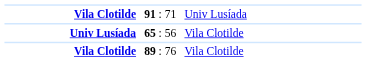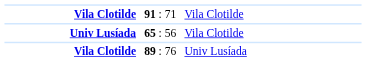 <table style="text-align:center" width=500>
 <tr>
 <th width=30%></th>
 <th width=10%></th>
 <th width=30%></th>
 <th width=10%></th>
 </tr>
 <tr align="left" bgcolor=#D0E7FF>
 <td colspan=4></td>
 </tr>
 <tr>
 <td align="right"><strong><a href='#'>Vila Clotilde</a></strong></td>
 <td><strong>91</strong> : 71</td>
-<td align=left><a href='#'>Univ Lusíada</a></td>
+<td align=left><a href='#'>Vila Clotilde</a></td>
 </tr>
 <tr align="left" bgcolor=#D0E7FF>
 <td colspan=4></td>
 </tr>
 <tr>
 <td align="right"><strong><a href='#'>Univ Lusíada</a></strong></td>
 <td><strong>65</strong> : 56</td>
 <td align=left><a href='#'>Vila Clotilde</a></td>
 </tr>
 <tr align="left" bgcolor=#D0E7FF>
 <td colspan=4></td>
 </tr>
 <tr>
 <td align="right"><strong><a href='#'>Vila Clotilde</a></strong></td>
 <td><strong>89</strong> : 76</td>
-<td align=left><a href='#'>Vila Clotilde</a></td>
+<td align=left><a href='#'>Univ Lusíada</a></td>
 </tr>
 </table>
